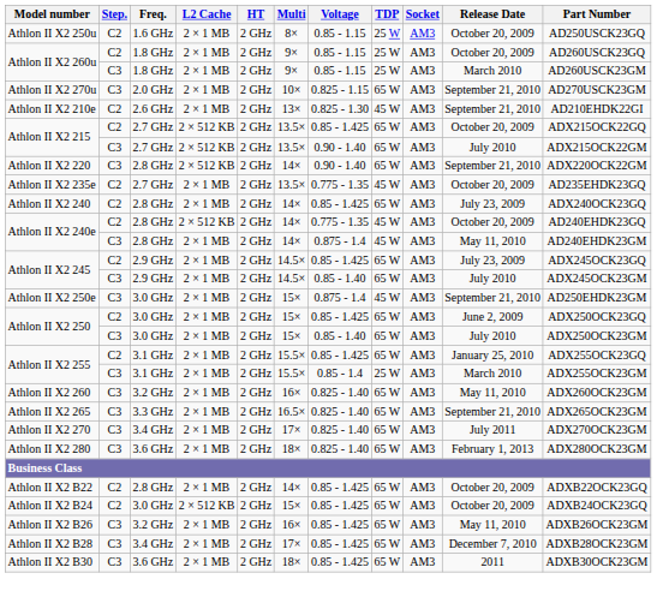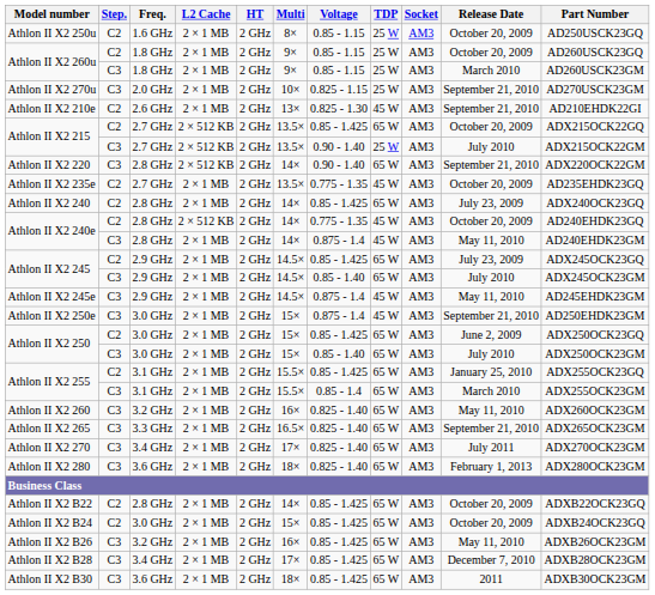 <table class="wikitable" style="text-align: center">
 <tr>
 <th>Model number</th>
 <th><a href='#'>Step.</a></th>
 <th>Freq.</th>
 <th><a href='#'>L2 Cache</a></th>
 <th><a href='#'>HT</a></th>
 <th><a href='#'>Multi</a></th>
 <th><a href='#'>Voltage</a></th>
 <th><a href='#'>TDP</a></th>
 <th><a href='#'>Socket</a></th>
 <th>Release Date</th>
 <th>Part Number</th>
 </tr>
 <tr>
 <td style="text-align: left">Athlon II X2 250u</td>
 <td>C2</td>
 <td>1.6 GHz</td>
 <td>2 × 1 MB</td>
 <td>2 GHz</td>
 <td>8×</td>
 <td>0.85 - 1.15</td>
 <td>25  <a href='#'>W</a></td>
 <td><a href='#'>AM3</a></td>
 <td>October 20, 2009</td>
 <td>AD250USCK23GQ</td>
 </tr>
 <tr>
 <td style="text-align: left" rowspan="2">Athlon II X2 260u</td>
 <td>C2</td>
 <td>1.8 GHz</td>
 <td>2 × 1 MB</td>
 <td>2 GHz</td>
 <td>9×</td>
 <td>0.85 - 1.15</td>
 <td>25 W</td>
 <td>AM3</td>
 <td>October 20, 2009</td>
 <td>AD260USCK23GQ</td>
 </tr>
 <tr>
 <td>C3</td>
 <td>1.8 GHz</td>
 <td>2 × 1 MB</td>
 <td>2 GHz</td>
 <td>9×</td>
 <td>0.85 - 1.15</td>
 <td>25 W</td>
 <td>AM3</td>
 <td>March 2010</td>
 <td>AD260USCK23GM</td>
 </tr>
 <tr>
 <td style="text-align: left">Athlon II X2 270u</td>
 <td>C3</td>
 <td>2.0 GHz</td>
 <td>2 × 1 MB</td>
 <td>2 GHz</td>
 <td>10×</td>
 <td>0.825 - 1.15</td>
-<td>65 W</td>
+<td>25 W</td>
 <td>AM3</td>
 <td>September 21, 2010</td>
 <td>AD270USCK23GM</td>
 </tr>
 <tr>
 <td style="text-align: left">Athlon II X2 210e</td>
 <td>C2</td>
 <td>2.6 GHz</td>
 <td>2 × 1 MB</td>
 <td>2 GHz</td>
 <td>13×</td>
 <td>0.825 - 1.30</td>
 <td>45 W</td>
 <td>AM3</td>
 <td>September 21, 2010</td>
 <td>AD210EHDK22GI</td>
 </tr>
 <tr>
 <td style="text-align: left" rowspan="2">Athlon II X2 215</td>
 <td>C2</td>
 <td>2.7 GHz</td>
 <td>2 × 512 KB</td>
 <td>2 GHz</td>
 <td>13.5×</td>
 <td>0.85 - 1.425</td>
 <td>65 W</td>
 <td>AM3</td>
 <td>October 20, 2009</td>
 <td>ADX215OCK22GQ</td>
 </tr>
 <tr>
 <td>C3</td>
 <td>2.7 GHz</td>
 <td>2 × 512 KB</td>
 <td>2 GHz</td>
 <td>13.5×</td>
 <td>0.90 - 1.40</td>
-<td>65 W</td>
+<td>25  <a href='#'>W</a></td>
 <td>AM3</td>
 <td>July 2010</td>
 <td>ADX215OCK22GM</td>
 </tr>
 <tr>
 <td style="text-align: left">Athlon II X2 220</td>
 <td>C3</td>
 <td>2.8 GHz</td>
 <td>2 × 512 KB</td>
 <td>2 GHz</td>
 <td>14×</td>
 <td>0.90 - 1.40</td>
 <td>65 W</td>
 <td>AM3</td>
 <td>September 21, 2010</td>
 <td>ADX220OCK22GM</td>
 </tr>
 <tr>
 <td style="text-align: left">Athlon II X2 235e</td>
 <td>C2</td>
 <td>2.7 GHz</td>
 <td>2 × 1 MB</td>
 <td>2 GHz</td>
 <td>13.5×</td>
 <td>0.775 - 1.35</td>
 <td>45 W</td>
 <td>AM3</td>
 <td>October 20, 2009</td>
 <td>AD235EHDK23GQ</td>
 </tr>
 <tr>
 <td style="text-align: left">Athlon II X2 240</td>
 <td>C2</td>
 <td>2.8 GHz</td>
 <td>2 × 1 MB</td>
 <td>2 GHz</td>
 <td>14×</td>
 <td>0.85 - 1.425</td>
 <td>65 W</td>
 <td>AM3</td>
 <td>July 23, 2009</td>
 <td>ADX240OCK23GQ</td>
 </tr>
 <tr>
 <td style="text-align: left" rowspan="2">Athlon II X2 240e</td>
 <td>C2</td>
 <td>2.8 GHz</td>
 <td>2 × 512 KB</td>
 <td>2 GHz</td>
 <td>14×</td>
 <td>0.775 - 1.35</td>
 <td>45 W</td>
 <td>AM3</td>
 <td>October 20, 2009</td>
 <td>AD240EHDK23GQ</td>
 </tr>
 <tr>
 <td>C3</td>
 <td>2.8 GHz</td>
 <td>2 × 1 MB</td>
 <td>2 GHz</td>
 <td>14×</td>
 <td>0.875 - 1.4</td>
 <td>45 W</td>
 <td>AM3</td>
 <td>May 11, 2010</td>
 <td>AD240EHDK23GM</td>
 </tr>
 <tr>
 <td style="text-align: left" rowspan="2">Athlon II X2 245</td>
 <td>C2</td>
 <td>2.9 GHz</td>
 <td>2 × 1 MB</td>
 <td>2 GHz</td>
 <td>14.5×</td>
 <td>0.85 - 1.425</td>
 <td>65 W</td>
 <td>AM3</td>
 <td>July 23, 2009</td>
 <td>ADX245OCK23GQ</td>
 </tr>
 <tr>
 <td>C3</td>
 <td>2.9 GHz</td>
 <td>2 × 1 MB</td>
 <td>2 GHz</td>
 <td>14.5×</td>
 <td>0.85 - 1.40</td>
 <td>65 W</td>
 <td>AM3</td>
 <td>July 2010</td>
 <td>ADX245OCK23GM</td>
 </tr>
 <tr>
+<td style="text-align: left">Athlon II X2 245e</td>
+<td>C3</td>
+<td>2.9 GHz</td>
+<td>2 × 1 MB</td>
+<td>2 GHz</td>
+<td>14.5×</td>
+<td>0.875 - 1.4</td>
+<td>45 W</td>
+<td>AM3</td>
+<td>May 11, 2010</td>
+<td>AD245EHDK23GM</td>
+</tr>
+<tr>
 <td style="text-align: left">Athlon II X2 250e</td>
 <td>C3</td>
 <td>3.0 GHz</td>
 <td>2 × 1 MB</td>
 <td>2 GHz</td>
 <td>15×</td>
 <td>0.875 - 1.4</td>
 <td>45 W</td>
 <td>AM3</td>
 <td>September 21, 2010</td>
 <td>AD250EHDK23GM</td>
 </tr>
 <tr>
 <td style="text-align: left" rowspan="2">Athlon II X2 250</td>
 <td>C2</td>
 <td>3.0 GHz</td>
 <td>2 × 1 MB</td>
 <td>2 GHz</td>
 <td>15×</td>
 <td>0.85 - 1.425</td>
 <td>65 W</td>
 <td>AM3</td>
 <td>June 2, 2009</td>
 <td>ADX250OCK23GQ</td>
 </tr>
 <tr>
 <td>C3</td>
 <td>3.0 GHz</td>
 <td>2 × 1 MB</td>
 <td>2 GHz</td>
 <td>15×</td>
 <td>0.85 - 1.40</td>
 <td>65 W</td>
 <td>AM3</td>
 <td>July 2010</td>
 <td>ADX250OCK23GM</td>
 </tr>
 <tr>
 <td style="text-align: left" rowspan="2">Athlon II X2 255</td>
 <td>C2</td>
 <td>3.1 GHz</td>
 <td>2 × 1 MB</td>
 <td>2 GHz</td>
 <td>15.5×</td>
 <td>0.85 - 1.425</td>
 <td>65 W</td>
 <td>AM3</td>
 <td>January 25, 2010</td>
 <td>ADX255OCK23GQ</td>
 </tr>
 <tr>
 <td>C3</td>
 <td>3.1 GHz</td>
 <td>2 × 1 MB</td>
 <td>2 GHz</td>
 <td>15.5×</td>
 <td>0.85 - 1.4</td>
-<td>25 W</td>
+<td>65 W</td>
 <td>AM3</td>
 <td>March 2010</td>
 <td>ADX255OCK23GM</td>
 </tr>
 <tr>
 <td style="text-align: left">Athlon II X2 260</td>
 <td>C3</td>
 <td>3.2 GHz</td>
 <td>2 × 1 MB</td>
 <td>2 GHz</td>
 <td>16×</td>
 <td>0.825 - 1.40</td>
 <td>65 W</td>
 <td>AM3</td>
 <td>May 11, 2010</td>
 <td>ADX260OCK23GM</td>
 </tr>
 <tr>
 <td style="text-align: left">Athlon II X2 265</td>
 <td>C3</td>
 <td>3.3 GHz</td>
 <td>2 × 1 MB</td>
 <td>2 GHz</td>
 <td>16.5×</td>
 <td>0.825 - 1.40</td>
 <td>65 W</td>
 <td>AM3</td>
 <td>September 21, 2010</td>
 <td>ADX265OCK23GM</td>
 </tr>
 <tr>
 <td style="text-align: left">Athlon II X2 270</td>
 <td>C3</td>
 <td>3.4 GHz</td>
 <td>2 × 1 MB</td>
 <td>2 GHz</td>
 <td>17×</td>
 <td>0.825 - 1.40</td>
 <td>65 W</td>
 <td>AM3</td>
 <td>July 2011</td>
 <td>ADX270OCK23GM</td>
 </tr>
 <tr>
 <td style="text-align: left">Athlon II X2 280</td>
 <td>C3</td>
 <td>3.6 GHz</td>
 <td>2 × 1 MB</td>
 <td>2 GHz</td>
 <td>18×</td>
 <td>0.825 - 1.40</td>
 <td>65 W</td>
 <td>AM3</td>
 <td>February 1, 2013</td>
 <td>ADX280OCK23GM</td>
 </tr>
 <tr>
 <td style="text-align: left; background-color: #716cae; color: white;" colspan="11"><strong>Business Class</strong></td>
 </tr>
 <tr>
 <td style="text-align: left">Athlon II X2 B22</td>
 <td>C2</td>
 <td>2.8 GHz</td>
 <td>2 × 1 MB</td>
 <td>2 GHz</td>
 <td>14×</td>
 <td>0.85 - 1.425</td>
 <td>65 W</td>
 <td>AM3</td>
 <td>October 20, 2009</td>
 <td>ADXB22OCK23GQ</td>
 </tr>
 <tr>
 <td style="text-align: left">Athlon II X2 B24</td>
 <td>C2</td>
 <td>3.0 GHz</td>
-<td>2 × 512 KB</td>
+<td>2 × 1 MB</td>
 <td>2 GHz</td>
 <td>15×</td>
 <td>0.85 - 1.425</td>
 <td>65 W</td>
 <td>AM3</td>
 <td>October 20, 2009</td>
 <td>ADXB24OCK23GQ</td>
 </tr>
 <tr>
 <td style="text-align: left">Athlon II X2 B26</td>
 <td>C3</td>
 <td>3.2 GHz</td>
 <td>2 × 1 MB</td>
 <td>2 GHz</td>
 <td>16×</td>
 <td>0.85 - 1.425</td>
 <td>65 W</td>
 <td>AM3</td>
 <td>May 11, 2010</td>
 <td>ADXB26OCK23GM</td>
 </tr>
 <tr>
 <td style="text-align: left">Athlon II X2 B28</td>
 <td>C3</td>
 <td>3.4 GHz</td>
 <td>2 × 1 MB</td>
 <td>2 GHz</td>
 <td>17×</td>
 <td>0.85 - 1.425</td>
 <td>65 W</td>
 <td>AM3</td>
 <td>December 7, 2010</td>
 <td>ADXB28OCK23GM</td>
 </tr>
 <tr>
 <td style="text-align: left">Athlon II X2 B30</td>
 <td>C3</td>
 <td>3.6 GHz</td>
 <td>2 × 1 MB</td>
 <td>2 GHz</td>
 <td>18×</td>
 <td>0.85 - 1.425</td>
 <td>65 W</td>
 <td>AM3</td>
 <td>2011</td>
 <td>ADXB30OCK23GM</td>
 </tr>
 </table>
